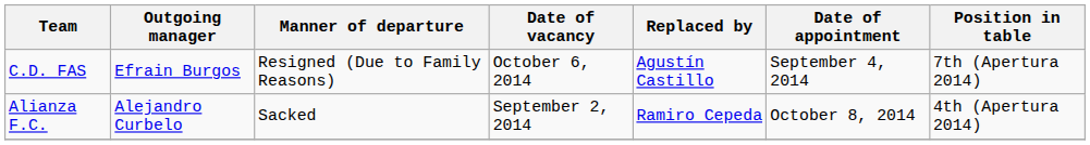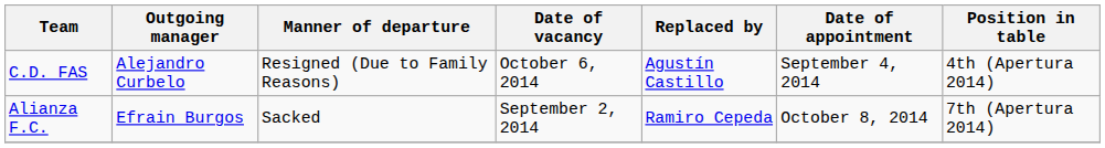 <table class="wikitable">
 <tr>
 <th>Team</th>
 <th>Outgoing manager</th>
 <th>Manner of departure</th>
 <th>Date of vacancy</th>
 <th>Replaced by</th>
 <th>Date of appointment</th>
 <th>Position in table</th>
 </tr>
 <tr>
 <td><a href='#'>C.D. FAS</a></td>
-<td> <a href='#'>Efrain Burgos</a></td>
+<td> <a href='#'>Alejandro Curbelo</a></td>
 <td>Resigned (Due to Family Reasons)</td>
 <td>October 6, 2014</td>
 <td> <a href='#'>Agustín Castillo</a></td>
 <td>September 4, 2014</td>
-<td>7th (Apertura 2014)</td>
+<td>4th (Apertura 2014)</td>
 </tr>
 <tr>
 <td><a href='#'>Alianza F.C.</a></td>
-<td> <a href='#'>Alejandro Curbelo</a></td>
+<td> <a href='#'>Efrain Burgos</a></td>
 <td>Sacked</td>
 <td>September 2, 2014</td>
 <td> <a href='#'>Ramiro Cepeda</a></td>
 <td>October 8, 2014</td>
-<td>4th (Apertura 2014)</td>
+<td>7th (Apertura 2014)</td>
 </tr>
 <tr>
 </tr>
 </table>
